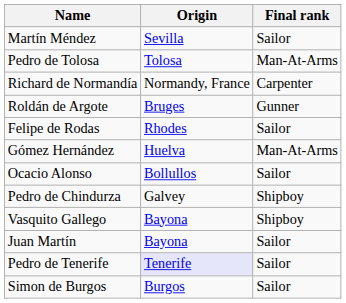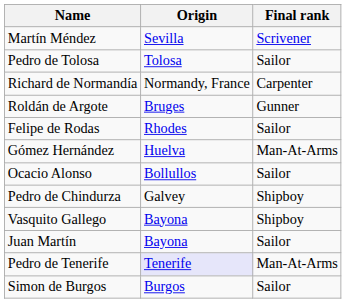 <table class="wikitable">
 <tr>
 <th>Name</th>
 <th>Origin</th>
 <th>Final rank</th>
 </tr>
 <tr>
 <td>Martín Méndez</td>
 <td><a href='#'>Sevilla</a></td>
-<td>Sailor</td>
+<td><a href='#'>Scrivener</a></td>
 </tr>
 <tr>
 <td>Pedro de Tolosa</td>
 <td><a href='#'>Tolosa</a></td>
-<td>Man-At-Arms</td>
+<td>Sailor</td>
 </tr>
 <tr>
 <td>Richard de Normandía</td>
 <td>Normandy, France</td>
 <td>Carpenter</td>
 </tr>
 <tr>
 <td>Roldán de Argote</td>
 <td><a href='#'>Bruges</a></td>
 <td>Gunner</td>
 </tr>
 <tr>
 <td>Felipe de Rodas</td>
 <td><a href='#'>Rhodes</a></td>
 <td>Sailor</td>
 </tr>
 <tr>
 <td>Gómez Hernández</td>
 <td><a href='#'>Huelva</a></td>
 <td>Man-At-Arms</td>
 </tr>
 <tr>
 <td>Ocacio Alonso</td>
 <td><a href='#'>Bollullos</a></td>
 <td>Sailor</td>
 </tr>
 <tr>
 <td>Pedro de Chindurza</td>
 <td>Galvey</td>
 <td>Shipboy</td>
 </tr>
 <tr>
 <td>Vasquito Gallego</td>
 <td><a href='#'>Bayona</a></td>
 <td>Shipboy</td>
 </tr>
 <tr>
 <td>Juan Martín</td>
 <td><a href='#'>Bayona</a></td>
 <td>Sailor</td>
 </tr>
 <tr>
 <td>Pedro de Tenerife</td>
 <td style="background: lavender;"><a href='#'>Tenerife</a></td>
-<td>Sailor</td>
+<td>Man-At-Arms</td>
 </tr>
 <tr>
 <td>Simon de Burgos</td>
 <td><a href='#'>Burgos</a></td>
 <td>Sailor</td>
 </tr>
 </table>
